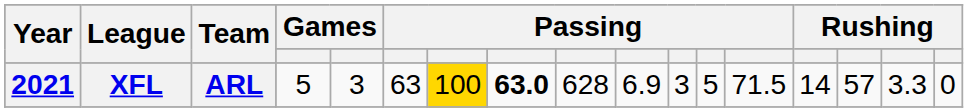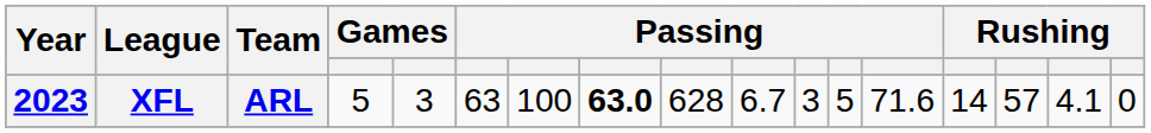 <table class="wikitable" style="text-align:center">
 <tr>
 <th rowspan="2">Year</th>
 <th rowspan="2">League</th>
 <th rowspan="2">Team</th>
 <th colspan="2">Games</th>
 <th colspan="8">Passing</th>
 <th colspan="4">Rushing</th>
 </tr>
 <tr>
 <th></th>
 <th></th>
 <th></th>
 <th></th>
 <th></th>
 <th></th>
 <th></th>
 <th></th>
 <th></th>
 <th></th>
 <th></th>
 <th></th>
 <th></th>
 <th></th>
 </tr>
 <tr>
-<th><a href='#'>2021</a></th>
+<th><a href='#'>2023</a></th>
 <th><a href='#'>XFL</a></th>
 <th><a href='#'>ARL</a></th>
 <td>5</td>
 <td>3</td>
 <td>63</td>
-<td style="background: gold;">100</td>
+<td>100</td>
 <td><strong>63.0</strong></td>
 <td>628</td>
-<td>6.9</td>
+<td>6.7</td>
 <td>3</td>
 <td>5</td>
-<td>71.5</td>
+<td>71.6</td>
 <td>14</td>
 <td>57</td>
-<td>3.3</td>
+<td>4.1</td>
 <td>0</td>
 </tr>
 </table>
